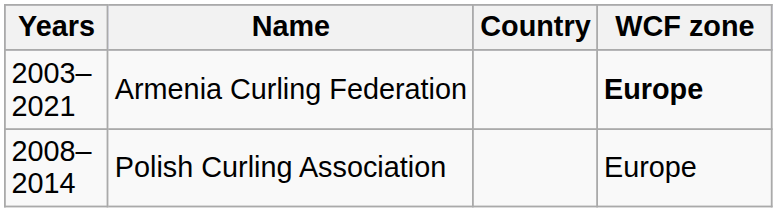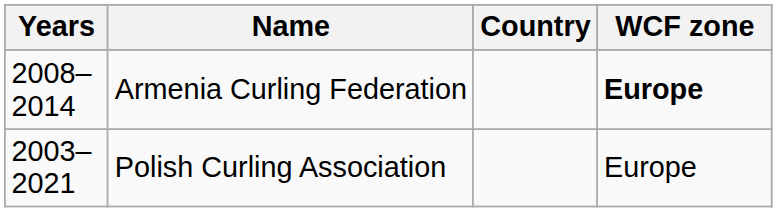 <table class="wikitable sortable">
 <tr style="background-color:#B3B7FF;">
 <th align=center width=50>Years</th>
 <th align=center>Name</th>
 <th align=center>Country</th>
 <th align=center width=90>WCF zone</th>
 </tr>
 <tr>
-<td>2003–2021</td>
+<td>2008–2014</td>
 <td>Armenia Curling Federation</td>
 <td></td>
 <td><strong>Europe</strong></td>
 </tr>
 <tr>
-<td>2008–2014</td>
+<td>2003–2021</td>
 <td>Polish Curling Association</td>
 <td></td>
 <td>Europe</td>
 </tr>
 </table>
